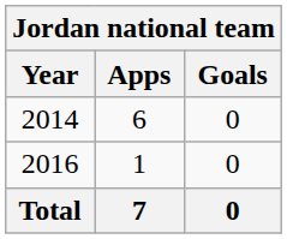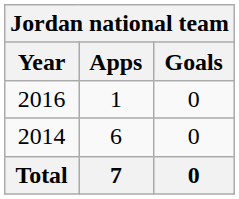 <table class="wikitable" style="text-align:center">
 <tr>
 <th colspan=3>Jordan national team</th>
 </tr>
 <tr>
 <th>Year</th>
 <th>Apps</th>
 <th>Goals</th>
 </tr>
 <tr>
-<td>2014</td>
-<td>6</td>
+<td>2016</td>
+<td>1</td>
 <td>0</td>
 </tr>
 <tr>
-<td>2016</td>
-<td>1</td>
+<td>2014</td>
+<td>6</td>
 <td>0</td>
 </tr>
 <tr>
 <th>Total</th>
 <th>7</th>
 <th>0</th>
 </tr>
 </table>
